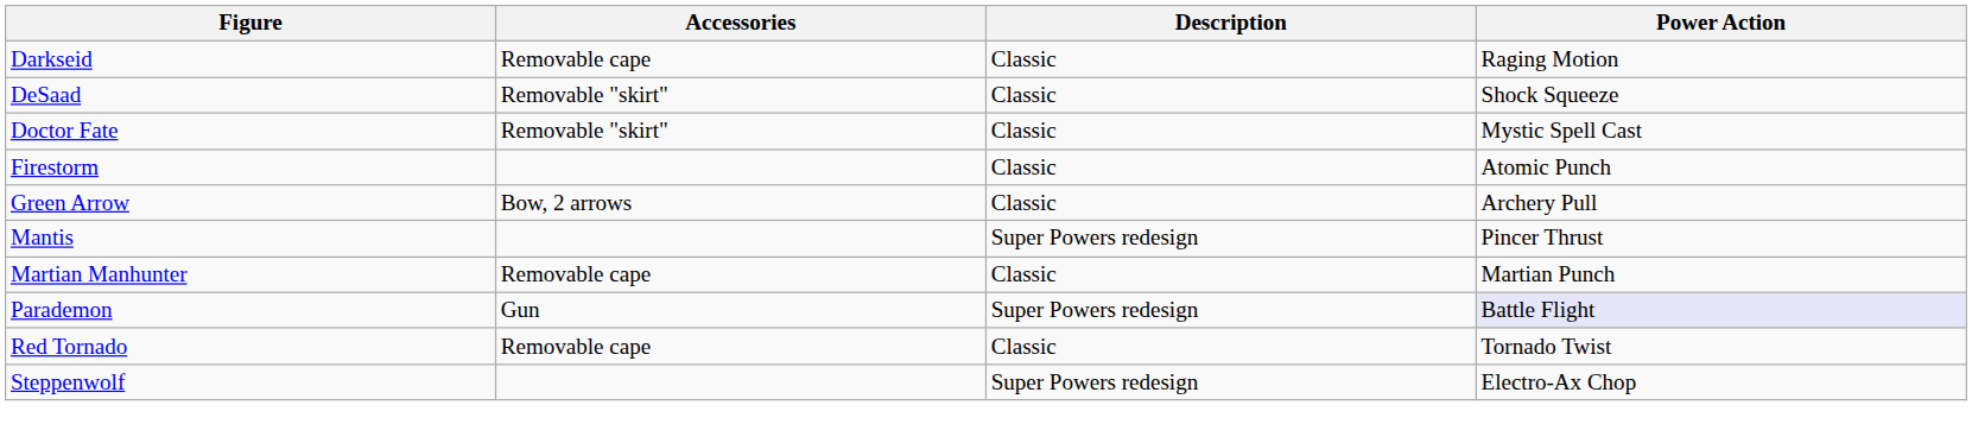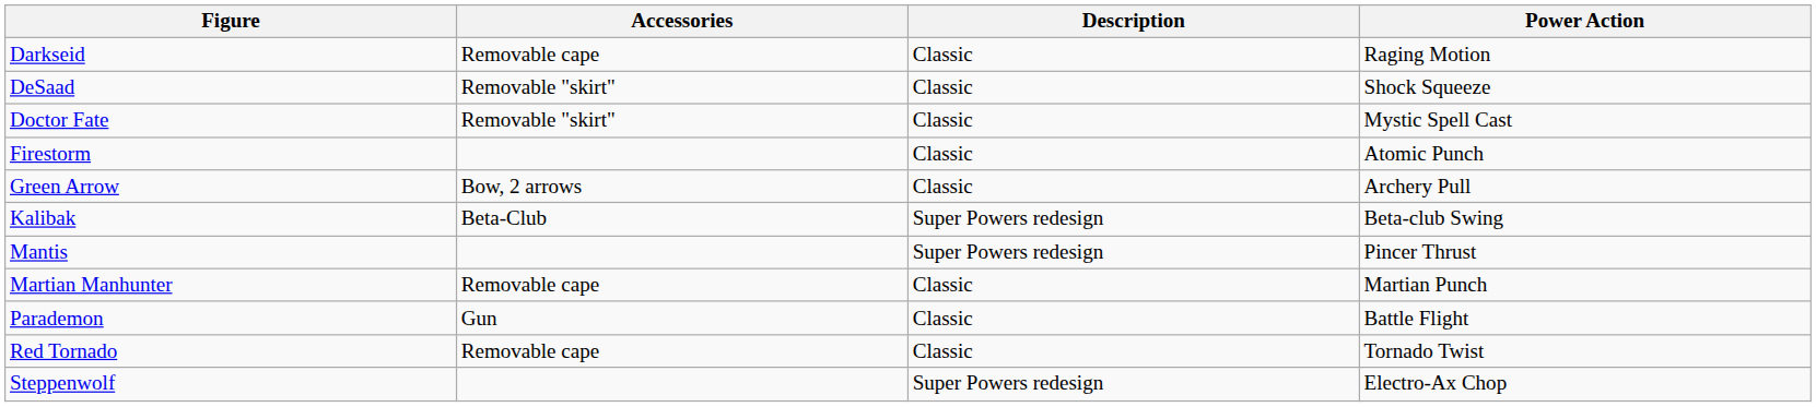 <table class="wikitable" style="width:70%;">
 <tr>
 <th width=25%>Figure</th>
 <th width=25%>Accessories</th>
 <th width=25%>Description</th>
 <th width=25%>Power Action</th>
 </tr>
 <tr>
 <td><a href='#'>Darkseid</a></td>
 <td>Removable cape</td>
 <td>Classic</td>
 <td>Raging Motion</td>
 </tr>
 <tr>
 <td><a href='#'>DeSaad</a></td>
 <td>Removable "skirt"</td>
 <td>Classic</td>
 <td>Shock Squeeze</td>
 </tr>
 <tr>
 <td><a href='#'>Doctor Fate</a></td>
 <td>Removable "skirt"</td>
 <td>Classic</td>
 <td>Mystic Spell Cast</td>
 </tr>
 <tr>
 <td><a href='#'>Firestorm</a></td>
 <td></td>
 <td>Classic</td>
 <td>Atomic Punch</td>
 </tr>
 <tr>
 <td><a href='#'>Green Arrow</a></td>
 <td>Bow, 2 arrows</td>
 <td>Classic</td>
 <td>Archery Pull</td>
 </tr>
 <tr>
+<td><a href='#'>Kalibak</a></td>
+<td>Beta-Club</td>
+<td>Super Powers redesign</td>
+<td>Beta-club Swing</td>
+</tr>
+<tr>
 <td><a href='#'>Mantis</a></td>
 <td></td>
 <td>Super Powers redesign</td>
 <td>Pincer Thrust</td>
 </tr>
 <tr>
 <td><a href='#'>Martian Manhunter</a></td>
 <td>Removable cape</td>
 <td>Classic</td>
 <td>Martian Punch</td>
 </tr>
 <tr>
 <td><a href='#'>Parademon</a></td>
 <td>Gun</td>
-<td>Super Powers redesign</td>
-<td style="background: lavender;">Battle Flight</td>
+<td>Classic</td>
+<td>Battle Flight</td>
 </tr>
 <tr>
 <td><a href='#'>Red Tornado</a></td>
 <td>Removable cape</td>
 <td>Classic</td>
 <td>Tornado Twist</td>
 </tr>
 <tr>
 <td><a href='#'>Steppenwolf</a></td>
 <td></td>
 <td>Super Powers redesign</td>
 <td>Electro-Ax Chop</td>
 </tr>
 </table>
